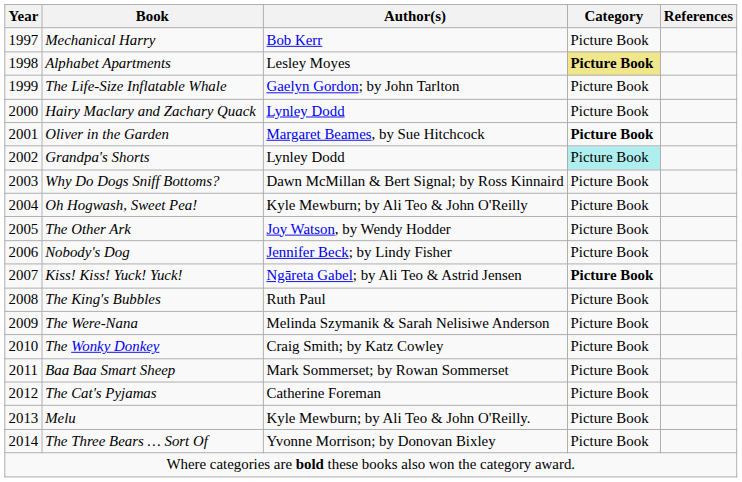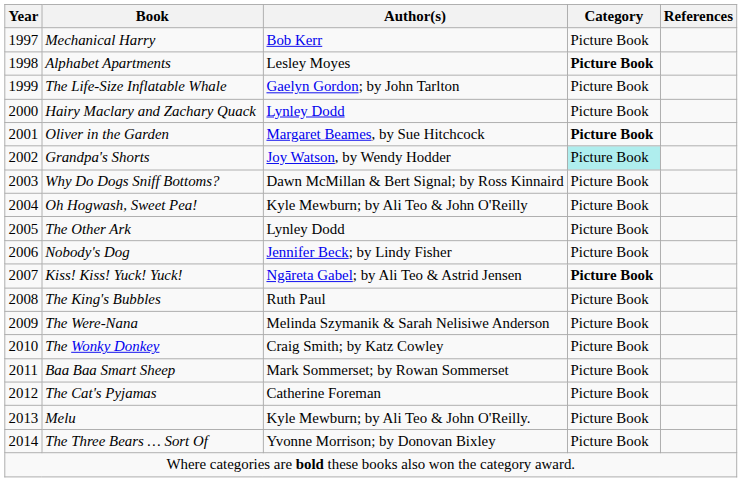 <table class="wikitable sortable" style="margin: 0 auto;">
 <tr>
 <th>Year</th>
 <th>Book</th>
 <th>Author(s)</th>
 <th class="unsortable">Category</th>
 <th class="unsortable">References</th>
 </tr>
 <tr>
 <td style="text-align:center;">1997</td>
 <td><em>Mechanical Harry</em></td>
 <td><a href='#'>Bob Kerr</a></td>
 <td>Picture Book</td>
 <td style="text-align:center;"></td>
 </tr>
 <tr>
 <td style="text-align:center;">1998</td>
 <td><em>Alphabet Apartments</em></td>
 <td>Lesley Moyes</td>
-<td style="background: khaki;"><strong>Picture Book</strong> </td>
+<td><strong>Picture Book</strong> </td>
 <td style="text-align:center;"></td>
 </tr>
 <tr>
 <td style="text-align:center;">1999</td>
 <td><em>The Life-Size Inflatable Whale</em></td>
 <td><a href='#'>Gaelyn Gordon</a>;  by John Tarlton</td>
 <td>Picture Book</td>
 <td style="text-align:center;"></td>
 </tr>
 <tr>
 <td style="text-align:center;">2000</td>
 <td><em>Hairy Maclary and Zachary Quack</em> </td>
 <td><a href='#'>Lynley Dodd</a></td>
 <td>Picture Book</td>
 <td style="text-align:center;"></td>
 </tr>
 <tr>
 <td style="text-align:center;">2001</td>
 <td><em>Oliver in the Garden</em></td>
 <td><a href='#'>Margaret Beames</a>,  by Sue Hitchcock</td>
 <td><strong>Picture Book</strong></td>
 <td style="text-align:center;"></td>
 </tr>
 <tr>
 <td style="text-align:center;">2002</td>
 <td><em>Grandpa's Shorts</em></td>
-<td>Lynley Dodd</td>
+<td><a href='#'>Joy Watson</a>,  by Wendy Hodder</td>
 <td style="background: paleturquoise;">Picture Book</td>
 <td style="text-align:center;"></td>
 </tr>
 <tr>
 <td style="text-align:center;">2003</td>
 <td><em>Why Do Dogs Sniff Bottoms?</em></td>
 <td>Dawn McMillan & Bert Signal;  by Ross Kinnaird</td>
 <td>Picture Book</td>
 <td style="text-align:center;"></td>
 </tr>
 <tr>
 <td style="text-align:center;">2004</td>
 <td><em>Oh Hogwash, Sweet Pea!</em></td>
 <td>Kyle Mewburn;  by Ali Teo & John O'Reilly</td>
 <td>Picture Book</td>
 <td style="text-align:center;"></td>
 </tr>
 <tr>
 <td style="text-align:center;">2005</td>
 <td><em>The Other Ark</em></td>
-<td><a href='#'>Joy Watson</a>,  by Wendy Hodder</td>
+<td>Lynley Dodd</td>
 <td>Picture Book</td>
 <td style="text-align:center;"></td>
 </tr>
 <tr>
 <td style="text-align:center;">2006</td>
 <td><em>Nobody's Dog</em></td>
 <td><a href='#'>Jennifer Beck</a>;  by Lindy Fisher</td>
 <td>Picture Book</td>
 <td style="text-align:center;"></td>
 </tr>
 <tr>
 <td style="text-align:center;">2007</td>
 <td><em>Kiss! Kiss! Yuck! Yuck!</em></td>
 <td><a href='#'>Ngāreta Gabel</a>;  by Ali Teo & Astrid Jensen</td>
 <td><strong>Picture Book</strong></td>
 <td style="text-align:center;"></td>
 </tr>
 <tr>
 <td style="text-align:center;">2008</td>
 <td><em>The King's Bubbles</em></td>
 <td>Ruth Paul</td>
 <td>Picture Book</td>
 <td style="text-align:center;"></td>
 </tr>
 <tr>
 <td style="text-align:center;">2009</td>
 <td><em>The Were-Nana</em></td>
 <td>Melinda Szymanik & Sarah Nelisiwe Anderson</td>
 <td>Picture Book</td>
 <td style="text-align:center;"></td>
 </tr>
 <tr>
 <td style="text-align:center;">2010</td>
 <td><em>The <a href='#'>Wonky Donkey</a></em></td>
 <td>Craig Smith;  by Katz Cowley</td>
 <td>Picture Book</td>
 <td style="text-align:center;"></td>
 </tr>
 <tr>
 <td style="text-align:center;">2011</td>
 <td><em>Baa Baa Smart Sheep</em></td>
 <td>Mark Sommerset;  by Rowan Sommerset</td>
 <td>Picture Book</td>
 <td style="text-align:center;"></td>
 </tr>
 <tr>
 <td style="text-align:center;">2012</td>
 <td><em>The Cat's Pyjamas</em></td>
 <td>Catherine Foreman</td>
 <td>Picture Book</td>
 <td style="text-align:center;"></td>
 </tr>
 <tr>
 <td style="text-align:center;">2013</td>
 <td><em>Melu</em></td>
 <td>Kyle Mewburn;  by Ali Teo & John O'Reilly.</td>
 <td>Picture Book</td>
 <td style="text-align:center;"></td>
 </tr>
 <tr>
 <td style="text-align:center;">2014</td>
 <td><em>The Three Bears … Sort Of</em></td>
 <td>Yvonne Morrison;  by Donovan Bixley</td>
 <td>Picture Book</td>
 <td style="text-align:center;"></td>
 </tr>
 <tr class="sortbottom">
 <td colspan="5" style="text-align:center;">Where categories are <strong>bold</strong> these books also won the category award.</td>
 </tr>
 </table>
